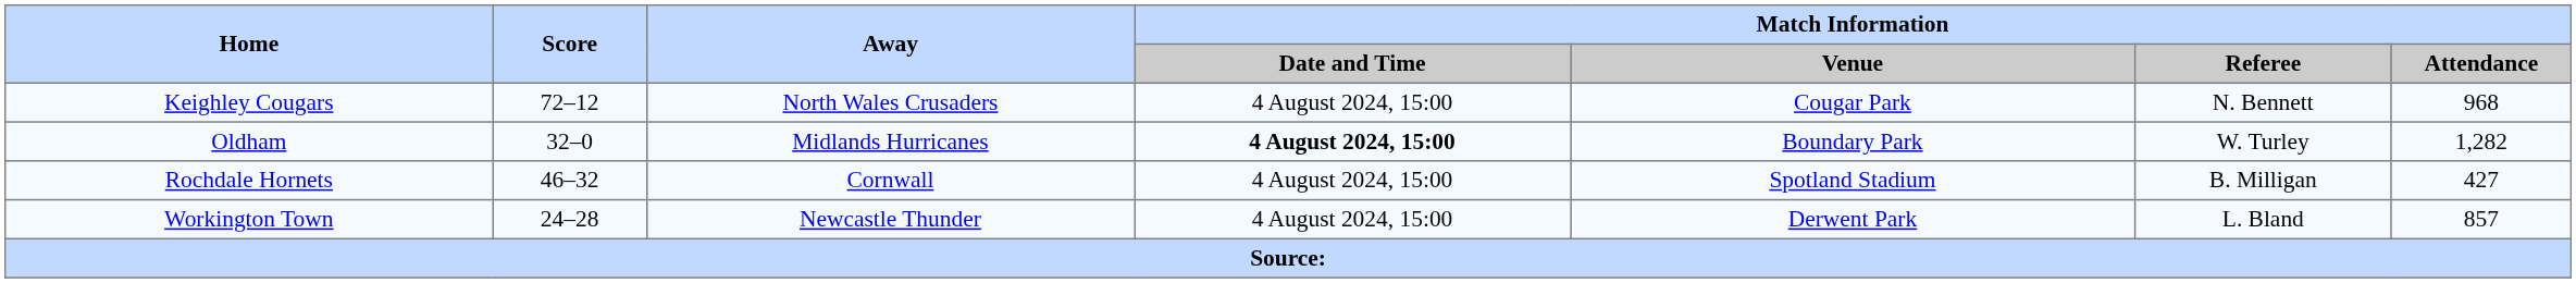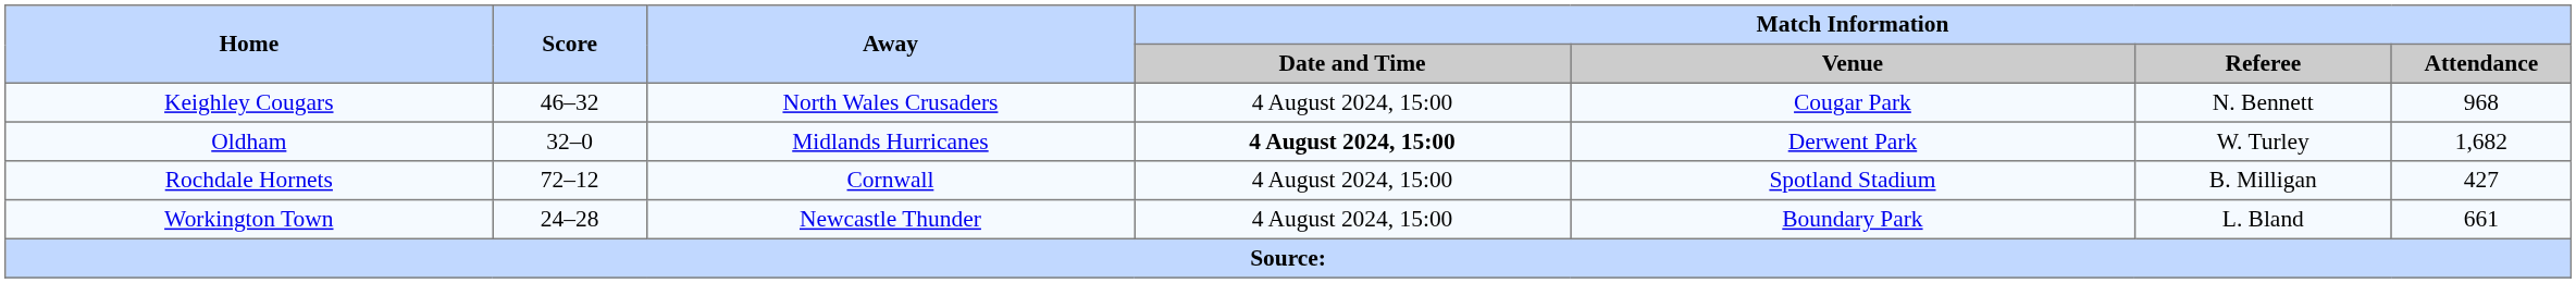 <table border=1 style="border-collapse:collapse; font-size:90%; text-align:center;" cellpadding=3 cellspacing=0 width=100%>
 <tr bgcolor=#C1D8FF>
 <th scope="col" rowspan=2 width=19%>Home</th>
 <th scope="col" rowspan=2 width=6%>Score</th>
 <th scope="col" rowspan=2 width=19%>Away</th>
 <th colspan=6>Match Information</th>
 </tr>
 <tr bgcolor=#CCCCCC>
 <th scope="col" width=17%>Date and Time</th>
 <th scope="col" width=22%>Venue</th>
 <th scope="col" width=10%>Referee</th>
 <th scope="col" width=7%>Attendance</th>
 </tr>
 <tr bgcolor=#F5FAFF>
 <td> <a href='#'>Keighley Cougars</a></td>
-<td>72–12</td>
+<td>46–32</td>
 <td> <a href='#'>North Wales Crusaders</a></td>
 <td>4 August 2024, 15:00</td>
 <td><a href='#'>Cougar Park</a></td>
 <td>N. Bennett</td>
 <td>968</td>
 </tr>
 <tr bgcolor=#F5FAFF>
 <td> <a href='#'>Oldham</a></td>
 <td>32–0</td>
 <td> <a href='#'>Midlands Hurricanes</a></td>
 <td><strong>4 August 2024, 15:00</strong></td>
-<td><a href='#'>Boundary Park</a></td>
+<td><a href='#'>Derwent Park</a></td>
 <td>W. Turley</td>
-<td>1,282</td>
+<td>1,682</td>
 </tr>
 <tr bgcolor=#F5FAFF>
 <td> <a href='#'>Rochdale Hornets</a></td>
-<td>46–32</td>
+<td>72–12</td>
 <td> <a href='#'>Cornwall</a></td>
 <td>4 August 2024, 15:00</td>
 <td><a href='#'>Spotland Stadium</a></td>
 <td>B. Milligan</td>
 <td>427</td>
 </tr>
 <tr bgcolor=#F5FAFF>
 <td> <a href='#'>Workington Town</a></td>
 <td>24–28</td>
 <td> <a href='#'>Newcastle Thunder</a></td>
 <td>4 August 2024, 15:00</td>
-<td><a href='#'>Derwent Park</a></td>
+<td><a href='#'>Boundary Park</a></td>
 <td>L. Bland</td>
-<td>857</td>
+<td>661</td>
 </tr>
 <tr style="background:#c1d8ff;">
 <th colspan=7>Source:</th>
 </tr>
 </table>
